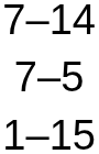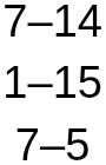 <table style="text-align:center">
 <tr>
 <th width=200></th>
 <th width=100></th>
 <th width=200></th>
 </tr>
 <tr>
 <td align=right></td>
 <td>7–14</td>
 <td align=left><strong></strong></td>
 </tr>
 <tr>
+<td align=right></td>
+<td>1–15</td>
+<td align=left><strong></strong></td>
+</tr>
+<tr>
 <td align=right><strong></strong></td>
 <td>7–5</td>
 <td align=left></td>
 </tr>
-<tr>
-<td align=right></td>
-<td>1–15</td>
-<td align=left><strong></strong></td>
-</tr>
 </table>
